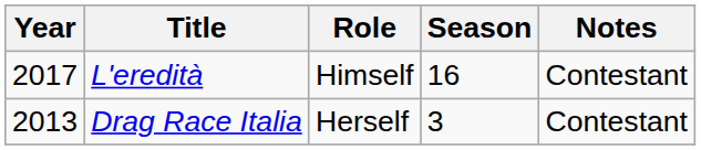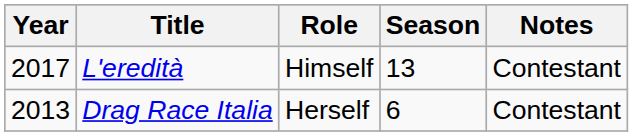 <table class="wikitable">
 <tr>
 <th>Year</th>
 <th>Title</th>
 <th>Role</th>
 <th>Season</th>
 <th>Notes</th>
 </tr>
 <tr>
 <td>2017</td>
 <td><em><a href='#'>L'eredità</a></em></td>
 <td>Himself</td>
-<td>16</td>
+<td>13</td>
 <td>Contestant</td>
 </tr>
 <tr>
 <td>2013</td>
 <td><em><a href='#'>Drag Race Italia</a></em></td>
 <td>Herself</td>
-<td>3</td>
+<td>6</td>
 <td>Contestant</td>
 </tr>
 </table>
